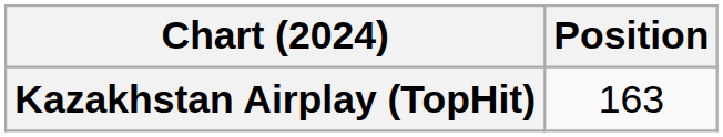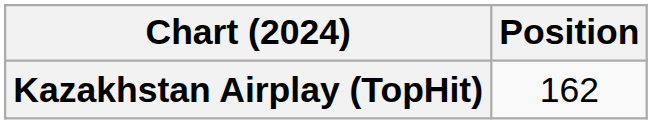 <table class="wikitable plainrowheaders" style="text-align:center">
 <tr>
 <th scope="col">Chart (2024)</th>
 <th scope="col">Position</th>
 </tr>
 <tr>
 <th scope="row">Kazakhstan Airplay (TopHit)</th>
-<td>163</td>
+<td>162</td>
 </tr>
 </table>
